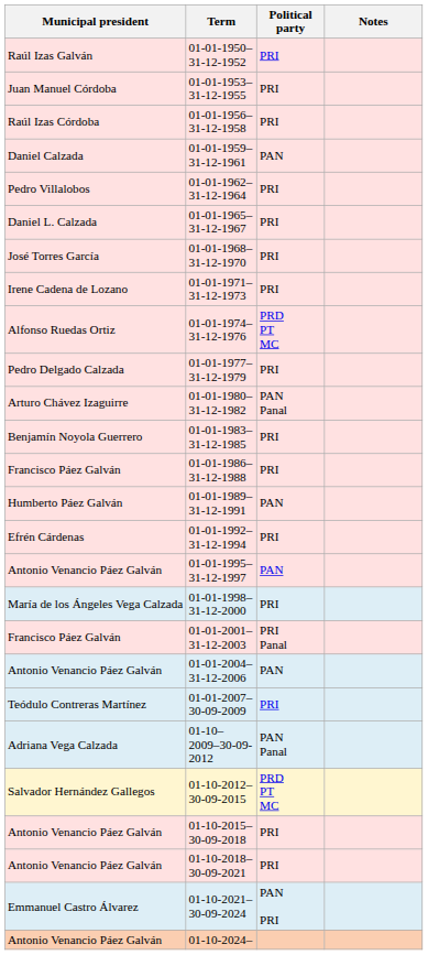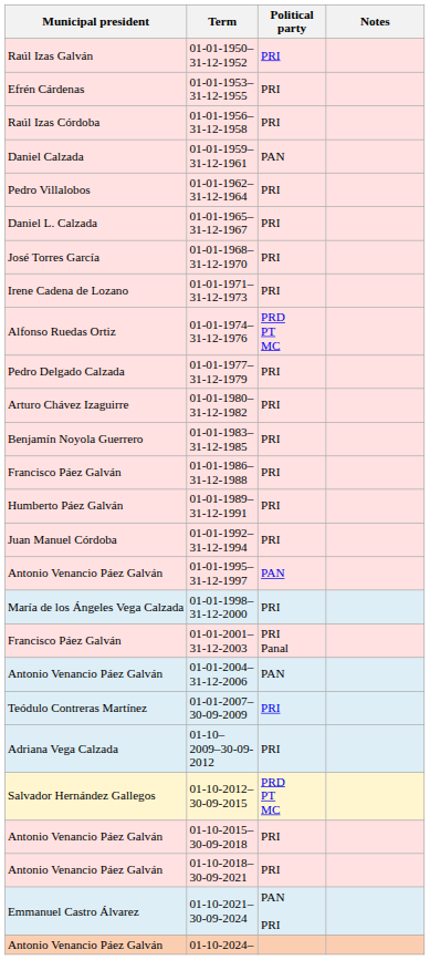 <table class="wikitable">
 <tr>
 <th>Municipal president</th>
 <th width=85px>Term</th>
 <th width=80px>Political party</th>
 <th width=120px>Notes</th>
 </tr>
 <tr style="background:#ffe1e1">
 <td>Raúl Izas Galván</td>
 <td>01-01-1950–31-12-1952</td>
 <td><a href='#'>PRI</a> </td>
 <td></td>
 </tr>
 <tr style="background:#ffe1e1">
-<td>Juan Manuel Córdoba</td>
+<td>Efrén Cárdenas</td>
 <td>01-01-1953–31-12-1955</td>
 <td>PRI </td>
 <td></td>
 </tr>
 <tr style="background:#ffe1e1">
 <td>Raúl Izas Córdoba</td>
 <td>01-01-1956–31-12-1958</td>
 <td>PRI </td>
 <td></td>
 </tr>
 <tr style="background:#ffe1e1">
 <td>Daniel Calzada</td>
 <td>01-01-1959–31-12-1961</td>
 <td>PAN </td>
 <td></td>
 </tr>
 <tr style="background:#ffe1e1">
 <td>Pedro Villalobos</td>
 <td>01-01-1962–31-12-1964</td>
 <td>PRI </td>
 <td></td>
 </tr>
 <tr style="background:#ffe1e1">
 <td>Daniel L. Calzada</td>
 <td>01-01-1965–31-12-1967</td>
 <td>PRI </td>
 <td></td>
 </tr>
 <tr style="background:#ffe1e1">
 <td>José Torres García</td>
 <td>01-01-1968–31-12-1970</td>
 <td>PRI </td>
 <td></td>
 </tr>
 <tr style="background:#ffe1e1">
 <td>Irene Cadena de Lozano</td>
 <td>01-01-1971–31-12-1973</td>
 <td>PRI </td>
 <td></td>
 </tr>
 <tr style="background:#ffe1e1">
 <td>Alfonso Ruedas Ortiz</td>
 <td>01-01-1974–31-12-1976</td>
 <td><a href='#'>PRD</a> <br> <a href='#'>PT</a> <br> <a href='#'>MC</a> </td>
 <td></td>
 </tr>
 <tr style="background:#ffe1e1">
 <td>Pedro Delgado Calzada</td>
 <td>01-01-1977–31-12-1979</td>
 <td>PRI </td>
 <td></td>
 </tr>
 <tr style="background:#ffe1e1">
 <td>Arturo Chávez Izaguirre</td>
 <td>01-01-1980–31-12-1982</td>
-<td>PAN <br> Panal </td>
+<td>PRI </td>
 <td></td>
 </tr>
 <tr style="background:#ffe1e1">
 <td>Benjamín Noyola Guerrero</td>
 <td>01-01-1983–31-12-1985</td>
 <td>PRI </td>
 <td></td>
 </tr>
 <tr style="background:#ffe1e1">
 <td>Francisco Páez Galván</td>
 <td>01-01-1986–31-12-1988</td>
 <td>PRI </td>
 <td></td>
 </tr>
 <tr style="background:#ffe1e1">
 <td>Humberto Páez Galván</td>
 <td>01-01-1989–31-12-1991</td>
-<td>PAN </td>
+<td>PRI </td>
 <td></td>
 </tr>
 <tr style="background:#ffe1e1">
-<td>Efrén Cárdenas</td>
+<td>Juan Manuel Córdoba</td>
 <td>01-01-1992–31-12-1994</td>
 <td>PRI </td>
 <td></td>
 </tr>
 <tr style="background:#ffe1e1">
 <td>Antonio Venancio Páez Galván</td>
 <td>01-01-1995–31-12-1997</td>
 <td><a href='#'>PAN</a> </td>
 <td></td>
 </tr>
 <tr style="background:#ddeef6">
 <td>María de los Ángeles Vega Calzada</td>
 <td>01-01-1998–31-12-2000</td>
 <td>PRI </td>
 <td></td>
 </tr>
 <tr style="background:#ffe1e1">
 <td>Francisco Páez Galván</td>
 <td>01-01-2001–31-12-2003</td>
 <td>PRI <br> Panal </td>
 <td></td>
 </tr>
 <tr style="background:#ddeef6">
 <td>Antonio Venancio Páez Galván</td>
 <td>01-01-2004–31-12-2006</td>
 <td>PAN </td>
 <td></td>
 </tr>
 <tr style="background:#ddeef6">
 <td>Teódulo Contreras Martínez</td>
 <td>01-01-2007–30-09-2009</td>
 <td><a href='#'>PRI</a> </td>
 <td></td>
 </tr>
 <tr style="background:#ddeef6">
 <td>Adriana Vega Calzada</td>
 <td>01-10–2009–30-09-2012</td>
-<td>PAN <br> Panal </td>
+<td>PRI </td>
 <td></td>
 </tr>
 <tr style="background:#fff6d0">
 <td>Salvador Hernández Gallegos</td>
 <td>01-10-2012–30-09-2015</td>
 <td><a href='#'>PRD</a> <br> <a href='#'>PT</a> <br> <a href='#'>MC</a> </td>
 <td></td>
 </tr>
 <tr style="background:#ffe1e1">
 <td>Antonio Venancio Páez Galván</td>
 <td>01-10-2015–30-09-2018</td>
 <td>PRI </td>
 <td></td>
 </tr>
 <tr style="background:#ffe1e1">
 <td>Antonio Venancio Páez Galván</td>
 <td>01-10-2018–30-09-2021</td>
 <td>PRI </td>
 <td></td>
 </tr>
 <tr style="background:#ddeef6">
 <td>Emmanuel Castro Álvarez</td>
 <td>01-10-2021–30-09-2024</td>
 <td>PAN <br><br>PRI </td>
 <td></td>
 </tr>
 <tr style="background:#fbceb1">
 <td>Antonio Venancio Páez Galván</td>
 <td>01-10-2024–</td>
 <td> </td>
 <td></td>
 </tr>
 </table>
